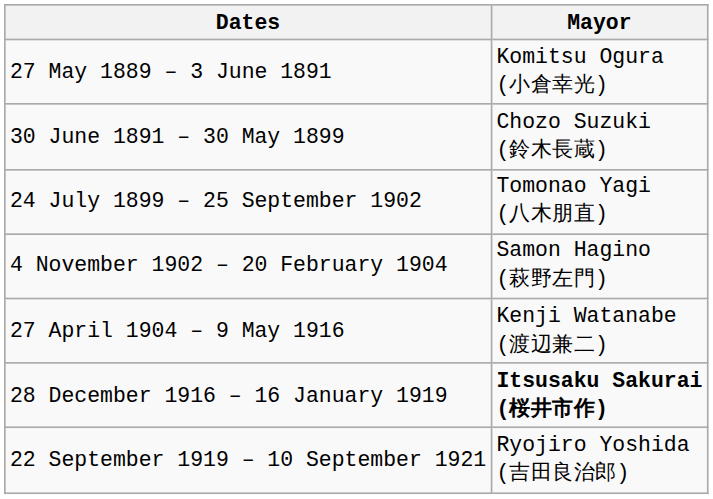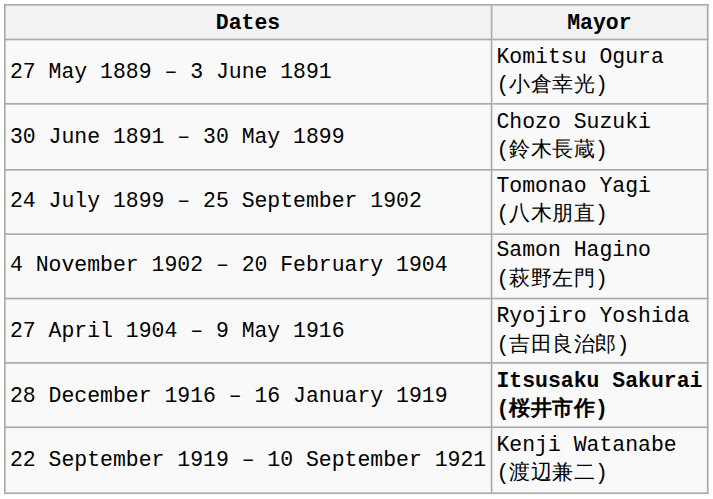 <table class="wikitable">
 <tr>
 <th>Dates</th>
 <th>Mayor</th>
 </tr>
 <tr>
 <td>27 May 1889 – 3 June 1891</td>
 <td>Komitsu Ogura<br>(小倉幸光)<br></td>
 </tr>
 <tr>
 <td>30 June 1891 – 30 May 1899</td>
 <td>Chozo Suzuki<br>(鈴木長蔵)<br></td>
 </tr>
 <tr>
 <td>24 July 1899 – 25 September 1902</td>
 <td>Tomonao Yagi<br>(八木朋直)<br></td>
 </tr>
 <tr>
 <td>4 November 1902 – 20 February 1904</td>
 <td>Samon Hagino<br>(萩野左門)<br></td>
 </tr>
 <tr>
 <td>27 April 1904 – 9 May 1916</td>
-<td>Kenji Watanabe<br>(渡辺兼二)<br></td>
+<td>Ryojiro Yoshida<br>(吉田良治郎)<br></td>
 </tr>
 <tr>
 <td>28 December 1916 – 16 January 1919</td>
 <td><strong>Itsusaku Sakurai<br>(桜井市作)<br></strong></td>
 </tr>
 <tr>
 <td>22 September 1919 – 10 September 1921</td>
-<td>Ryojiro Yoshida<br>(吉田良治郎)<br></td>
+<td>Kenji Watanabe<br>(渡辺兼二)<br></td>
 </tr>
 </table>
